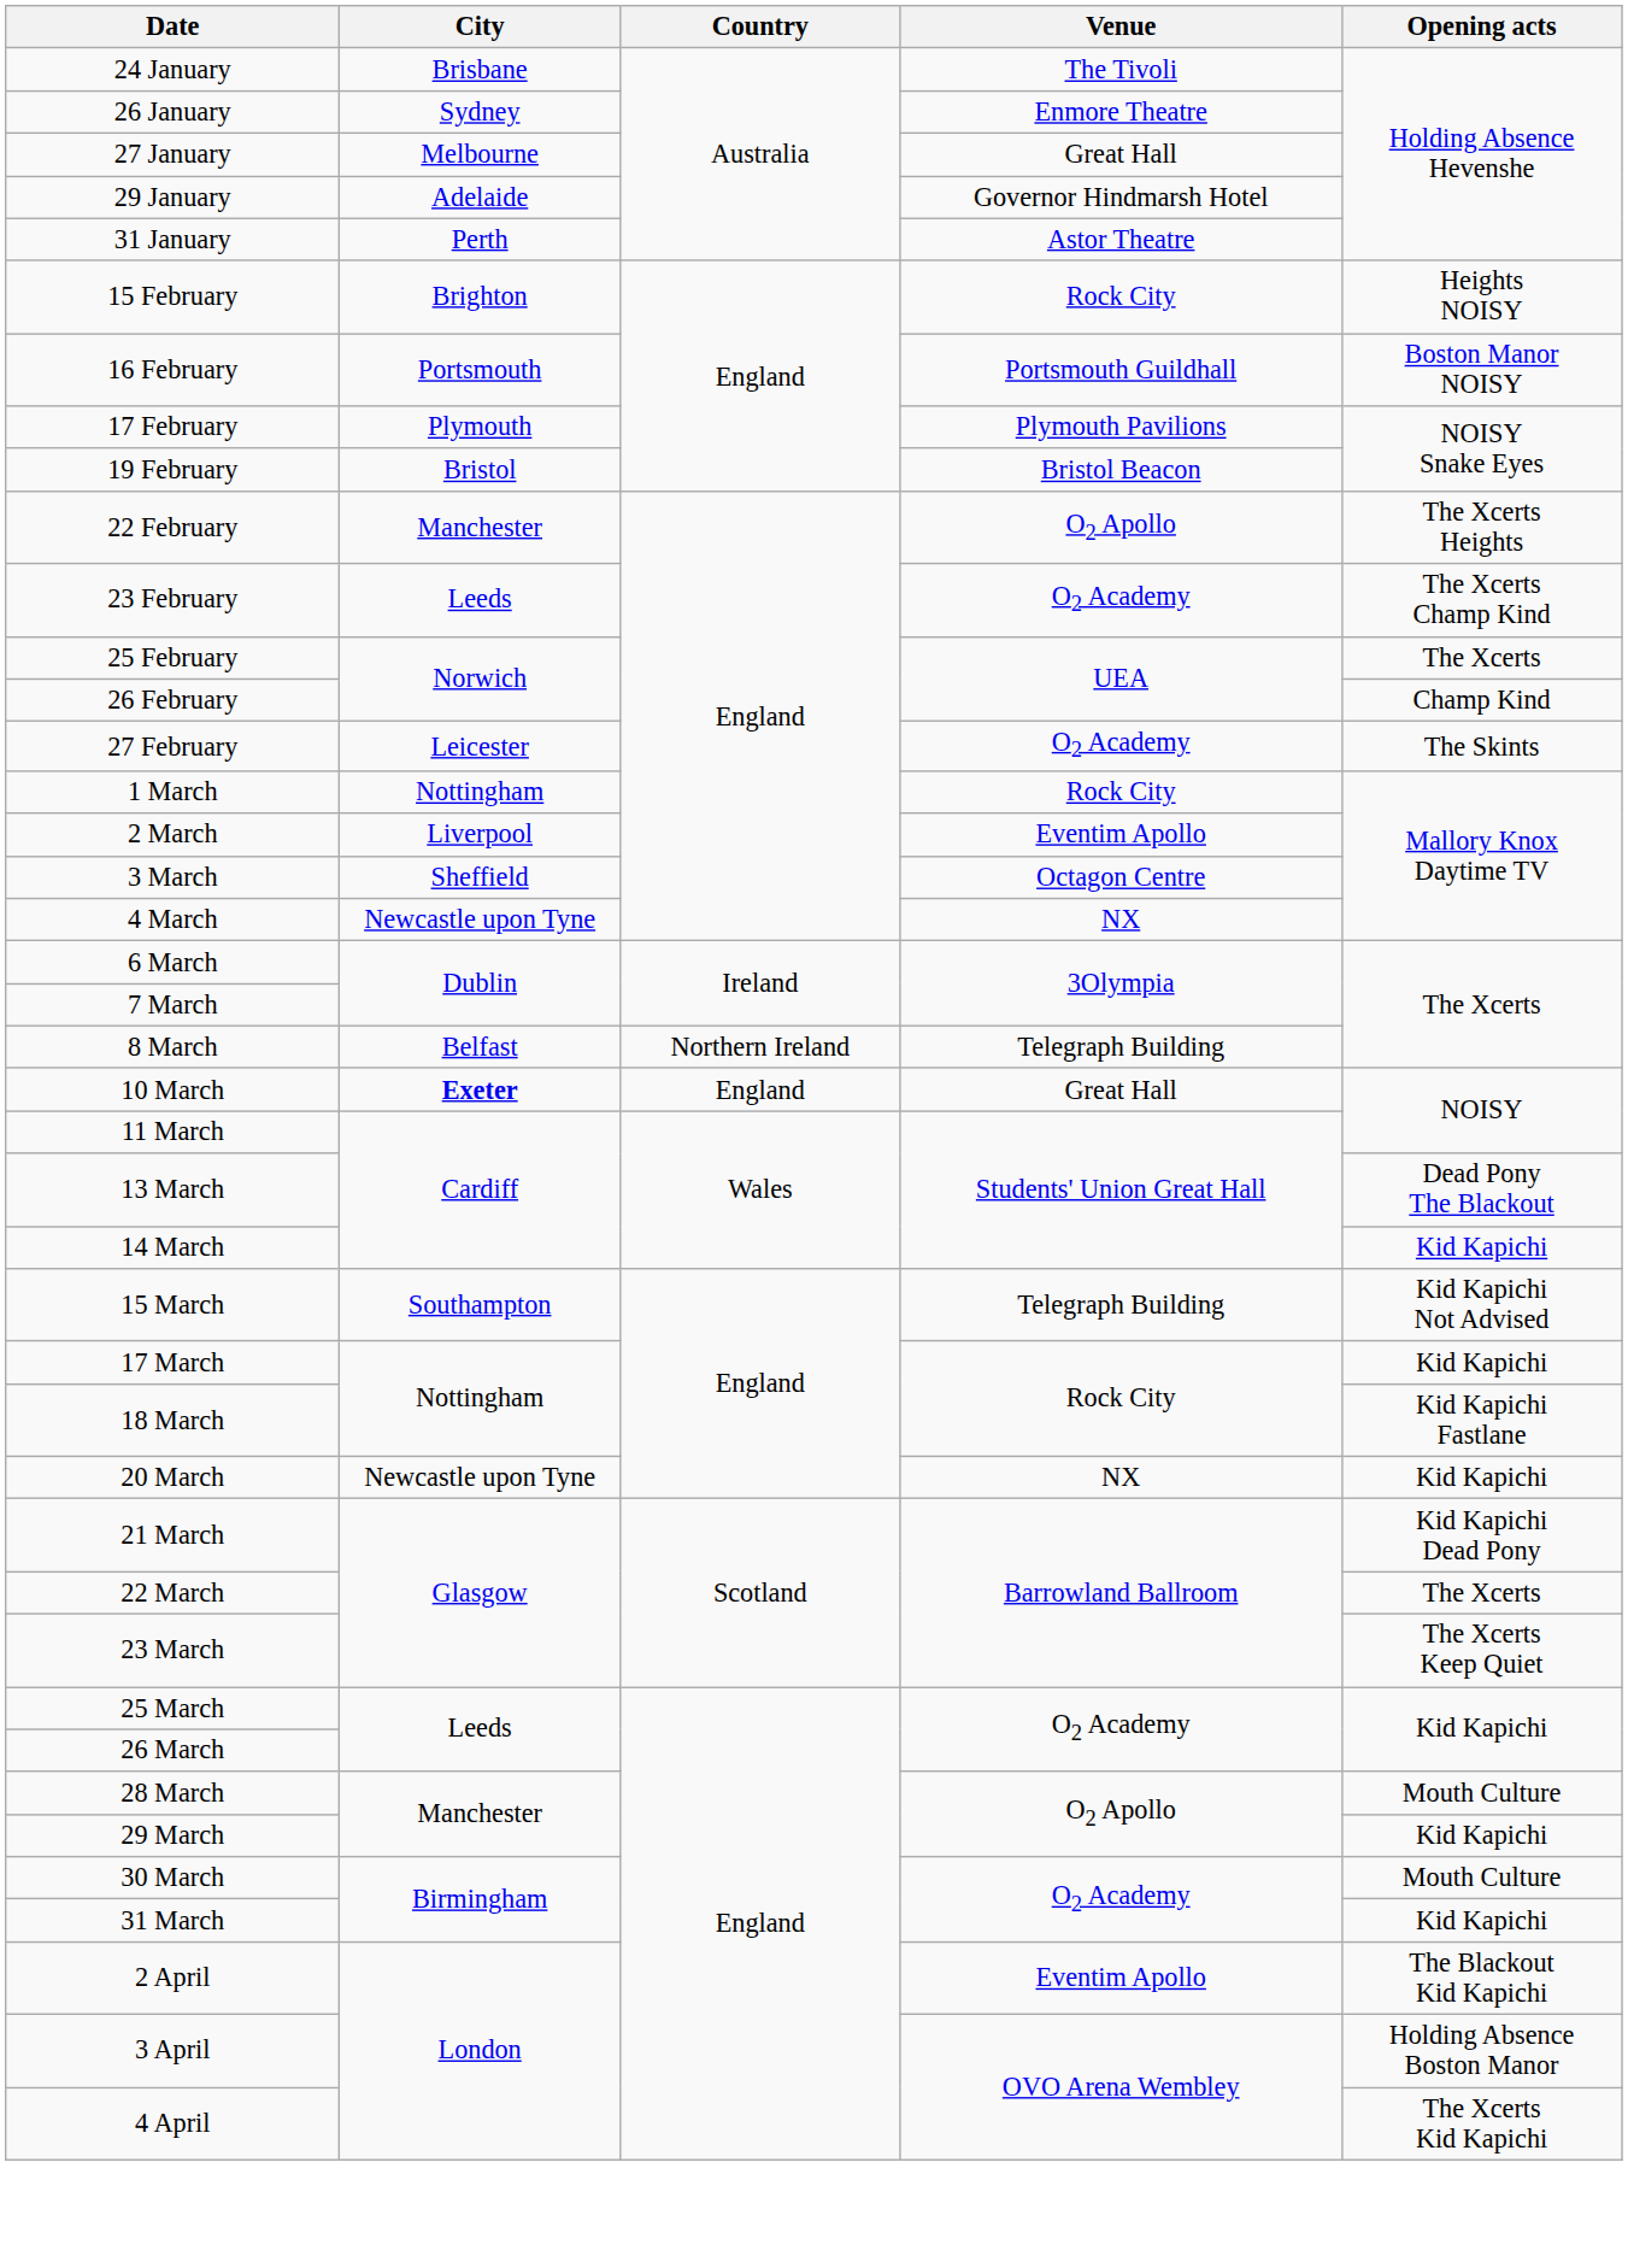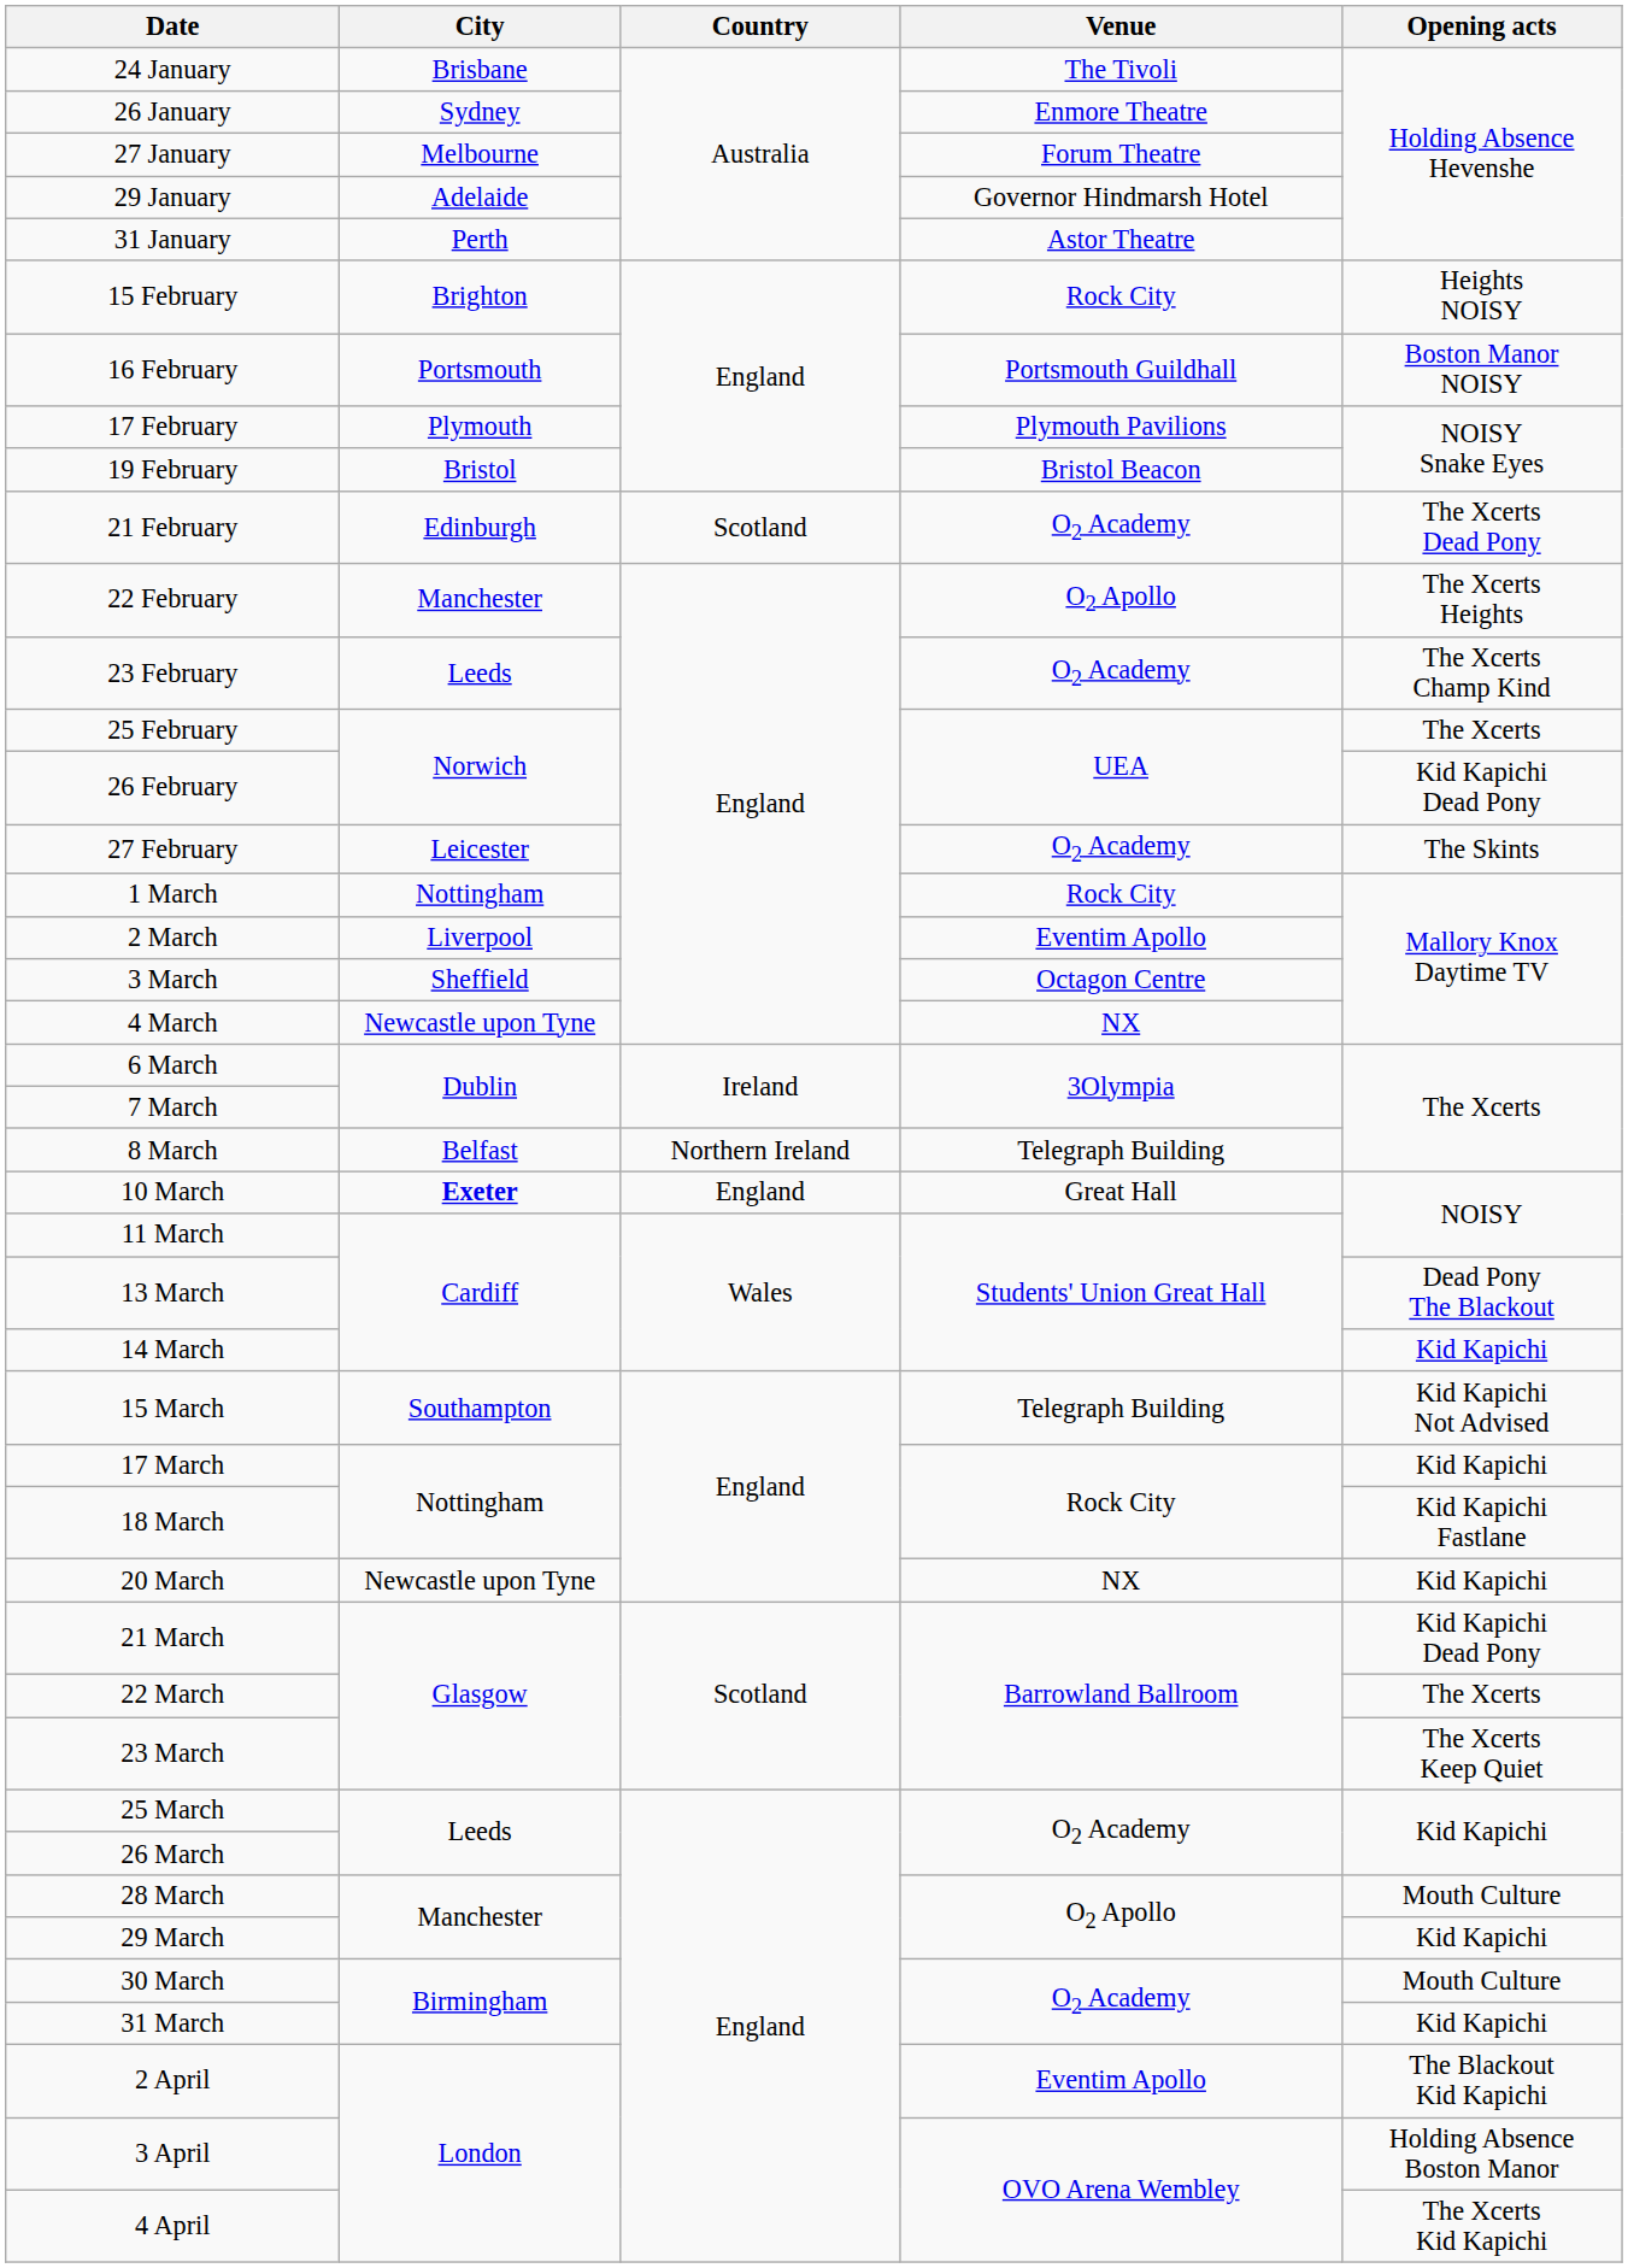 <table class="wikitable plainrowheaders" style="text-align:center;">
 <tr>
 <th scope="col" style="width:12em;">Date</th>
 <th scope="col" style="width:10em;">City</th>
 <th scope="col" style="width:10em;">Country</th>
 <th scope="col" style="width:16em;">Venue</th>
 <th scope="col" style="width:10em;">Opening acts</th>
 </tr>
 <tr>
 <td>24 January</td>
 <td><a href='#'>Brisbane</a></td>
 <td rowspan="5">Australia</td>
 <td><a href='#'>The Tivoli</a></td>
 <td rowspan="5"><a href='#'>Holding Absence</a><br>Hevenshe</td>
 </tr>
 <tr>
 <td>26 January</td>
 <td><a href='#'>Sydney</a></td>
 <td><a href='#'>Enmore Theatre</a></td>
 </tr>
 <tr>
 <td>27 January</td>
 <td><a href='#'>Melbourne</a></td>
-<td>Great Hall</td>
+<td><a href='#'>Forum Theatre</a></td>
 </tr>
 <tr>
 <td>29 January</td>
 <td><a href='#'>Adelaide</a></td>
 <td>Governor Hindmarsh Hotel</td>
 </tr>
 <tr>
 <td>31 January</td>
 <td><a href='#'>Perth</a></td>
 <td><a href='#'>Astor Theatre</a></td>
 </tr>
 <tr>
 <td>15 February</td>
 <td><a href='#'>Brighton</a></td>
 <td rowspan="4">England</td>
 <td><a href='#'>Rock City</a></td>
 <td>Heights<br>NOISY</td>
 </tr>
 <tr>
 <td>16 February</td>
 <td><a href='#'>Portsmouth</a></td>
 <td><a href='#'>Portsmouth Guildhall</a></td>
 <td><a href='#'>Boston Manor</a><br>NOISY</td>
 </tr>
 <tr>
 <td>17 February</td>
 <td><a href='#'>Plymouth</a></td>
 <td><a href='#'>Plymouth Pavilions</a></td>
 <td rowspan="2">NOISY<br>Snake Eyes</td>
 </tr>
 <tr>
 <td>19 February</td>
 <td><a href='#'>Bristol</a></td>
 <td><a href='#'>Bristol Beacon</a></td>
 </tr>
 <tr>
+<td>21 February</td>
+<td><a href='#'>Edinburgh</a></td>
+<td>Scotland</td>
+<td><a href='#'>O<sub>2</sub> Academy</a></td>
+<td>The Xcerts<br><a href='#'>Dead Pony</a></td>
+</tr>
+<tr>
 <td>22 February</td>
 <td><a href='#'>Manchester</a></td>
 <td rowspan="9">England</td>
 <td><a href='#'>O<sub>2</sub> Apollo</a></td>
 <td>The Xcerts<br>Heights</td>
 </tr>
 <tr>
 <td>23 February</td>
 <td><a href='#'>Leeds</a></td>
 <td><a href='#'>O<sub>2</sub> Academy</a></td>
 <td>The Xcerts<br>Champ Kind</td>
 </tr>
 <tr>
 <td>25 February</td>
 <td rowspan="2"><a href='#'>Norwich</a></td>
 <td rowspan="2"><a href='#'>UEA</a></td>
 <td>The Xcerts</td>
 </tr>
 <tr>
 <td>26 February</td>
-<td>Champ Kind</td>
+<td>Kid Kapichi<br>Dead Pony</td>
 </tr>
 <tr>
 <td>27 February</td>
 <td><a href='#'>Leicester</a></td>
 <td><a href='#'>O<sub>2</sub> Academy</a></td>
 <td>The Skints</td>
 </tr>
 <tr>
 <td>1 March</td>
 <td><a href='#'>Nottingham</a></td>
 <td><a href='#'>Rock City</a></td>
 <td rowspan="4"><a href='#'>Mallory Knox</a><br>Daytime TV</td>
 </tr>
 <tr>
 <td>2 March</td>
 <td><a href='#'>Liverpool</a></td>
 <td><a href='#'>Eventim Apollo</a></td>
 </tr>
 <tr>
 <td>3 March</td>
 <td><a href='#'>Sheffield</a></td>
 <td><a href='#'>Octagon Centre</a></td>
 </tr>
 <tr>
 <td>4 March</td>
 <td><a href='#'>Newcastle upon Tyne</a></td>
 <td><a href='#'>NX</a></td>
 </tr>
 <tr>
 <td>6 March</td>
 <td rowspan="2"><a href='#'>Dublin</a></td>
 <td rowspan="2">Ireland</td>
 <td rowspan="2"><a href='#'>3Olympia</a></td>
 <td rowspan="3">The Xcerts</td>
 </tr>
 <tr>
 <td>7 March</td>
 </tr>
 <tr>
 <td>8 March</td>
 <td><a href='#'>Belfast</a></td>
 <td>Northern Ireland</td>
 <td>Telegraph Building</td>
 </tr>
 <tr>
 <td>10 March</td>
 <td><strong><a href='#'>Exeter</a></strong></td>
 <td>England</td>
 <td>Great Hall</td>
 <td rowspan="2">NOISY</td>
 </tr>
 <tr>
 <td>11 March</td>
 <td rowspan="3"><a href='#'>Cardiff</a></td>
 <td rowspan="3">Wales</td>
 <td rowspan="3"><a href='#'>Students' Union Great Hall</a></td>
 </tr>
 <tr>
 <td>13 March</td>
 <td>Dead Pony<br><a href='#'>The Blackout</a></td>
 </tr>
 <tr>
 <td>14 March</td>
 <td><a href='#'>Kid Kapichi</a></td>
 </tr>
 <tr>
 <td>15 March</td>
 <td><a href='#'>Southampton</a></td>
 <td rowspan="4">England</td>
 <td>Telegraph Building</td>
 <td>Kid Kapichi<br>Not Advised</td>
 </tr>
 <tr>
 <td>17 March</td>
 <td rowspan="2">Nottingham</td>
 <td rowspan="2">Rock City</td>
 <td>Kid Kapichi</td>
 </tr>
 <tr>
 <td>18 March</td>
 <td>Kid Kapichi<br>Fastlane</td>
 </tr>
 <tr>
 <td>20 March</td>
 <td>Newcastle upon Tyne</td>
 <td>NX</td>
 <td>Kid Kapichi</td>
 </tr>
 <tr>
 <td>21 March</td>
 <td rowspan="3"><a href='#'>Glasgow</a></td>
 <td rowspan="3">Scotland</td>
 <td rowspan="3"><a href='#'>Barrowland Ballroom</a></td>
 <td>Kid Kapichi<br>Dead Pony</td>
 </tr>
 <tr>
 <td>22 March</td>
 <td>The Xcerts</td>
 </tr>
 <tr>
 <td>23 March</td>
 <td>The Xcerts<br>Keep Quiet</td>
 </tr>
 <tr>
 <td>25 March</td>
 <td rowspan="2">Leeds</td>
 <td rowspan="9">England</td>
 <td rowspan="2">O<sub>2</sub> Academy</td>
 <td rowspan="2">Kid Kapichi</td>
 </tr>
 <tr>
 <td>26 March</td>
 </tr>
 <tr>
 <td>28 March</td>
 <td rowspan="2">Manchester</td>
 <td rowspan="2">O<sub>2</sub> Apollo</td>
 <td>Mouth Culture</td>
 </tr>
 <tr>
 <td>29 March</td>
 <td>Kid Kapichi</td>
 </tr>
 <tr>
 <td>30 March</td>
 <td rowspan="2"><a href='#'>Birmingham</a></td>
 <td rowspan="2"><a href='#'>O<sub>2</sub> Academy</a></td>
 <td>Mouth Culture</td>
 </tr>
 <tr>
 <td>31 March</td>
 <td>Kid Kapichi</td>
 </tr>
 <tr>
 <td>2 April</td>
 <td rowspan="3"><a href='#'>London</a></td>
 <td><a href='#'>Eventim Apollo</a></td>
 <td>The Blackout<br>Kid Kapichi</td>
 </tr>
 <tr>
 <td>3 April</td>
 <td rowspan="2"><a href='#'>OVO Arena Wembley</a></td>
 <td>Holding Absence<br>Boston Manor</td>
 </tr>
 <tr>
 <td>4 April</td>
 <td>The Xcerts<br>Kid Kapichi</td>
 </tr>
 </table>
